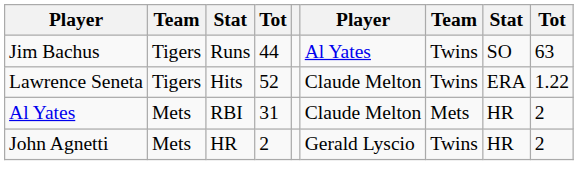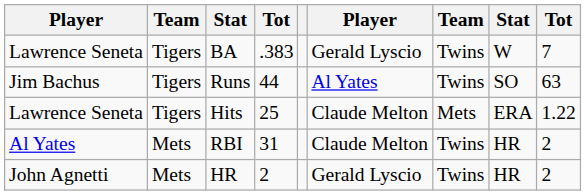 <table class="wikitable">
 <tr>
 <th>Player</th>
 <th>Team</th>
 <th>Stat</th>
 <th>Tot</th>
 <th></th>
 <th>Player</th>
 <th>Team</th>
 <th>Stat</th>
 <th>Tot</th>
+</tr>
+<tr>
+<td>Lawrence Seneta</td>
+<td>Tigers</td>
+<td>BA</td>
+<td>.383</td>
+<td></td>
+<td>Gerald Lyscio</td>
+<td>Twins</td>
+<td>W</td>
+<td>7</td>
 </tr>
 <tr>
 <td>Jim Bachus</td>
 <td>Tigers</td>
 <td>Runs</td>
 <td>44</td>
 <td></td>
 <td><a href='#'>Al Yates</a></td>
 <td>Twins</td>
 <td>SO</td>
 <td>63</td>
 </tr>
 <tr>
 <td>Lawrence Seneta</td>
 <td>Tigers</td>
 <td>Hits</td>
-<td>52</td>
+<td>25</td>
 <td></td>
 <td>Claude Melton</td>
-<td>Twins</td>
+<td>Mets</td>
 <td>ERA</td>
 <td>1.22</td>
 </tr>
 <tr>
 <td><a href='#'>Al Yates</a></td>
 <td>Mets</td>
 <td>RBI</td>
 <td>31</td>
 <td></td>
 <td>Claude Melton</td>
-<td>Mets</td>
+<td>Twins</td>
 <td>HR</td>
 <td>2</td>
 </tr>
 <tr>
 <td>John Agnetti</td>
 <td>Mets</td>
 <td>HR</td>
 <td>2</td>
 <td></td>
 <td>Gerald Lyscio</td>
 <td>Twins</td>
 <td>HR</td>
 <td>2</td>
 </tr>
 </table>
